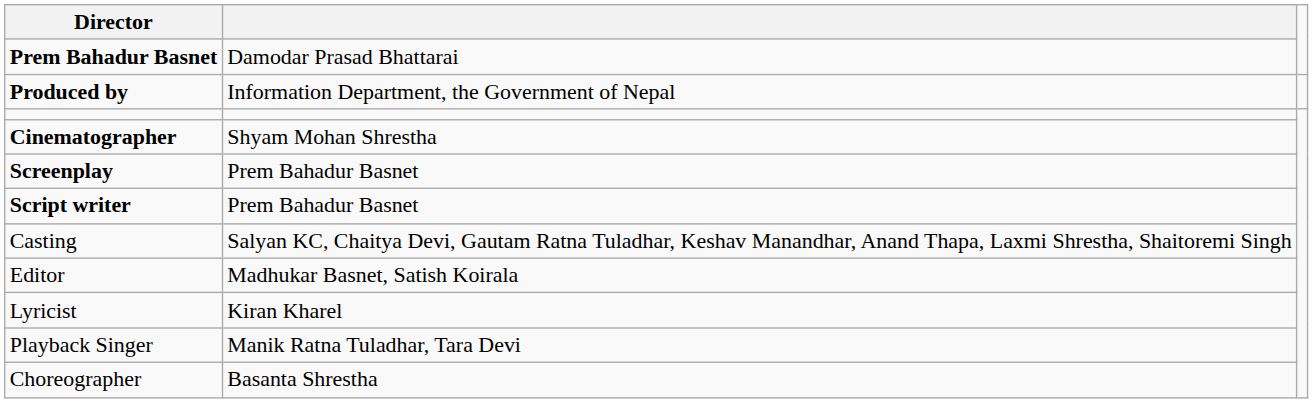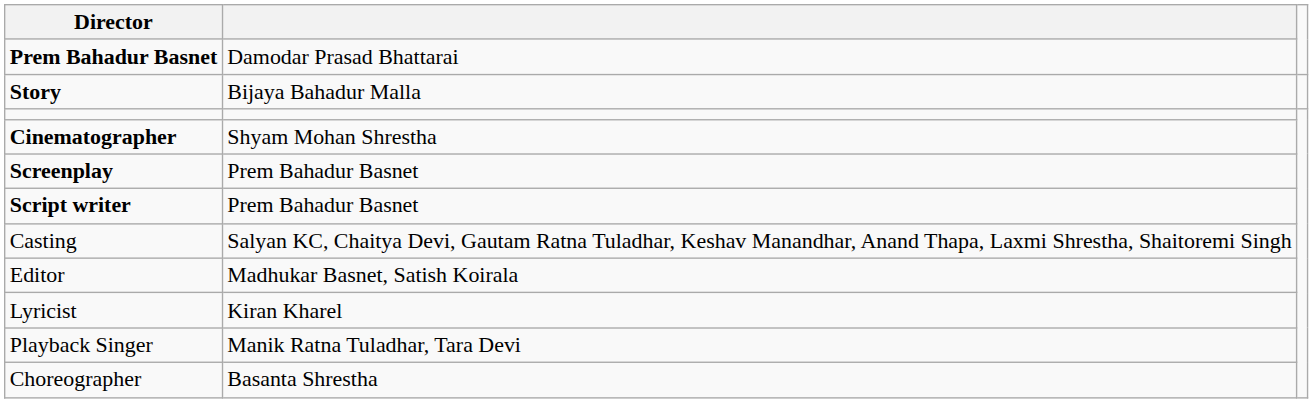 <table class="wikitable">
 <tr>
 <th>Director</th>
 <th></th>
 </tr>
 <tr>
 <td><strong>Prem Bahadur Basnet</strong></td>
 <td>Damodar Prasad Bhattarai</td>
 </tr>
 <tr>
-<td><strong>Produced by</strong></td>
-<td>Information Department, the Government of Nepal</td>
+<td><strong>Story</strong></td>
+<td>Bijaya Bahadur Malla</td>
 <td></td>
 </tr>
 <tr>
 <td></td>
 <td></td>
 </tr>
 <tr>
 <td><strong>Cinematographer</strong></td>
 <td>Shyam Mohan Shrestha</td>
 </tr>
 <tr>
 <td><strong>Screenplay</strong></td>
 <td>Prem Bahadur Basnet</td>
 </tr>
 <tr>
 <td><strong>Script writer</strong></td>
 <td>Prem Bahadur Basnet</td>
 </tr>
 <tr>
 <td>Casting</td>
 <td>Salyan KC, Chaitya Devi, Gautam Ratna Tuladhar, Keshav Manandhar, Anand Thapa, Laxmi Shrestha, Shaitoremi Singh</td>
 </tr>
 <tr>
 <td>Editor</td>
 <td>Madhukar Basnet, Satish Koirala</td>
 </tr>
 <tr>
 <td>Lyricist</td>
 <td>Kiran Kharel</td>
 </tr>
 <tr>
 <td>Playback Singer</td>
 <td>Manik Ratna Tuladhar, Tara Devi</td>
 </tr>
 <tr>
 <td>Choreographer</td>
 <td>Basanta Shrestha</td>
 </tr>
 </table>
